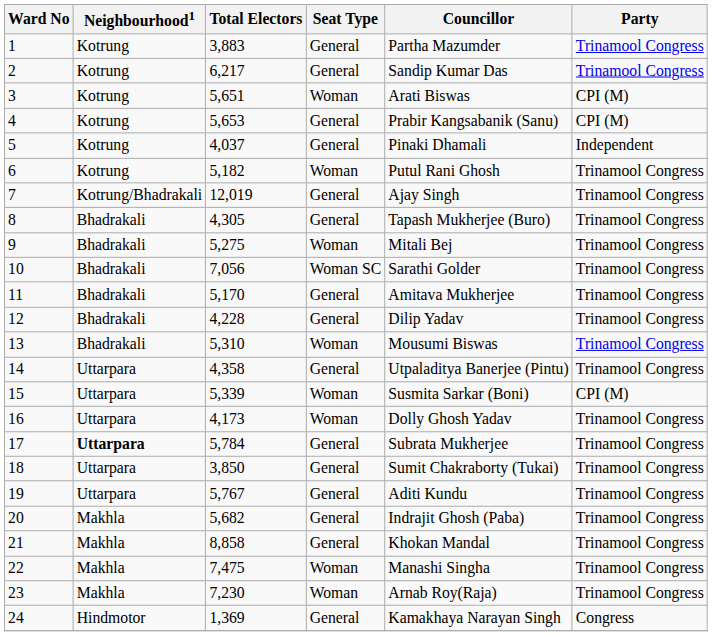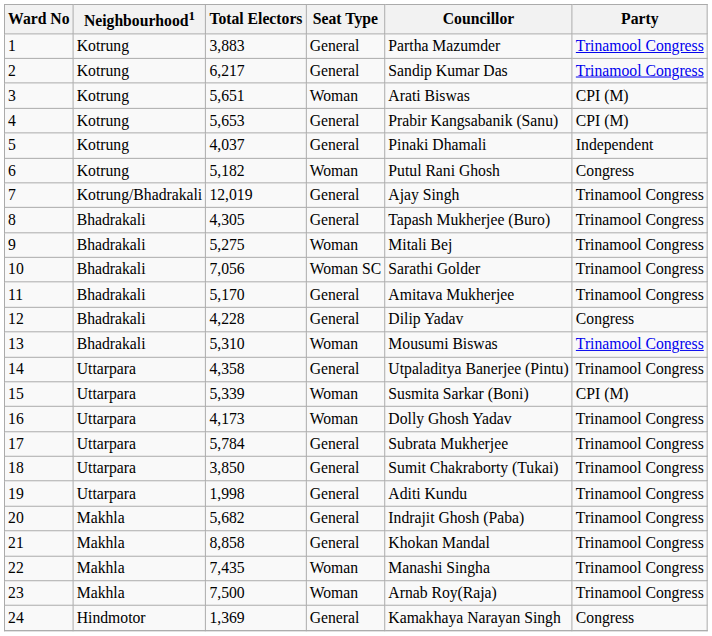 <table class="wikitable sortable">
 <tr>
 <th>Ward No</th>
 <th>Neighbourhood<sup>1</sup></th>
 <th>Total Electors</th>
 <th>Seat Type</th>
 <th>Councillor</th>
 <th>Party</th>
 </tr>
 <tr>
 <td>1</td>
 <td>Kotrung</td>
 <td>3,883</td>
 <td>General</td>
 <td>Partha Mazumder</td>
 <td><a href='#'>Trinamool Congress</a></td>
 </tr>
 <tr>
 <td>2</td>
 <td>Kotrung</td>
 <td>6,217</td>
 <td>General</td>
 <td>Sandip Kumar Das</td>
 <td><a href='#'>Trinamool Congress</a></td>
 </tr>
 <tr>
 <td>3</td>
 <td>Kotrung</td>
 <td>5,651</td>
 <td>Woman</td>
 <td>Arati Biswas</td>
 <td>CPI (M)</td>
 </tr>
 <tr>
 <td>4</td>
 <td>Kotrung</td>
 <td>5,653</td>
 <td>General</td>
 <td>Prabir Kangsabanik (Sanu)</td>
 <td>CPI (M)</td>
 </tr>
 <tr>
 <td>5</td>
 <td>Kotrung</td>
 <td>4,037</td>
 <td>General</td>
 <td>Pinaki Dhamali</td>
 <td>Independent</td>
 </tr>
 <tr>
 <td>6</td>
 <td>Kotrung</td>
 <td>5,182</td>
 <td>Woman</td>
 <td>Putul Rani Ghosh</td>
-<td>Trinamool Congress</td>
+<td>Congress</td>
 </tr>
 <tr>
 <td>7</td>
 <td>Kotrung/Bhadrakali</td>
 <td>12,019</td>
 <td>General</td>
 <td>Ajay Singh</td>
 <td>Trinamool Congress</td>
 </tr>
 <tr>
 <td>8</td>
 <td>Bhadrakali</td>
 <td>4,305</td>
 <td>General</td>
 <td>Tapash Mukherjee (Buro)</td>
 <td>Trinamool Congress</td>
 </tr>
 <tr>
 <td>9</td>
 <td>Bhadrakali</td>
 <td>5,275</td>
 <td>Woman</td>
 <td>Mitali Bej</td>
 <td>Trinamool Congress</td>
 </tr>
 <tr>
 <td>10</td>
 <td>Bhadrakali</td>
 <td>7,056</td>
 <td>Woman SC</td>
 <td>Sarathi Golder</td>
 <td>Trinamool Congress</td>
 </tr>
 <tr>
 <td>11</td>
 <td>Bhadrakali</td>
 <td>5,170</td>
 <td>General</td>
 <td>Amitava Mukherjee</td>
 <td>Trinamool Congress</td>
 </tr>
 <tr>
 <td>12</td>
 <td>Bhadrakali</td>
 <td>4,228</td>
 <td>General</td>
 <td>Dilip Yadav</td>
-<td>Trinamool Congress</td>
+<td>Congress</td>
 </tr>
 <tr>
 <td>13</td>
 <td>Bhadrakali</td>
 <td>5,310</td>
 <td>Woman</td>
 <td>Mousumi Biswas</td>
 <td><a href='#'>Trinamool Congress</a></td>
 </tr>
 <tr>
 <td>14</td>
 <td>Uttarpara</td>
 <td>4,358</td>
 <td>General</td>
 <td>Utpaladitya Banerjee (Pintu)</td>
 <td>Trinamool Congress</td>
 </tr>
 <tr>
 <td>15</td>
 <td>Uttarpara</td>
 <td>5,339</td>
 <td>Woman</td>
 <td>Susmita Sarkar (Boni)</td>
 <td>CPI (M)</td>
 </tr>
 <tr>
 <td>16</td>
 <td>Uttarpara</td>
 <td>4,173</td>
 <td>Woman</td>
 <td>Dolly Ghosh Yadav</td>
 <td>Trinamool Congress</td>
 </tr>
 <tr>
 <td>17</td>
-<td><strong>Uttarpara</strong></td>
+<td>Uttarpara</td>
 <td>5,784</td>
 <td>General</td>
 <td>Subrata Mukherjee</td>
 <td>Trinamool Congress</td>
 </tr>
 <tr>
 <td>18</td>
 <td>Uttarpara</td>
 <td>3,850</td>
 <td>General</td>
 <td>Sumit Chakraborty (Tukai)</td>
 <td>Trinamool Congress</td>
 </tr>
 <tr>
 <td>19</td>
 <td>Uttarpara</td>
-<td>5,767</td>
+<td>1,998</td>
 <td>General</td>
 <td>Aditi Kundu</td>
 <td>Trinamool Congress</td>
 </tr>
 <tr>
 <td>20</td>
 <td>Makhla</td>
 <td>5,682</td>
 <td>General</td>
 <td>Indrajit Ghosh (Paba)</td>
 <td>Trinamool Congress</td>
 </tr>
 <tr>
 <td>21</td>
 <td>Makhla</td>
 <td>8,858</td>
 <td>General</td>
 <td>Khokan Mandal</td>
 <td>Trinamool Congress</td>
 </tr>
 <tr>
 <td>22</td>
 <td>Makhla</td>
-<td>7,475</td>
+<td>7,435</td>
 <td>Woman</td>
 <td>Manashi Singha</td>
 <td>Trinamool Congress</td>
 </tr>
 <tr>
 <td>23</td>
 <td>Makhla</td>
-<td>7,230</td>
+<td>7,500</td>
 <td>Woman</td>
 <td>Arnab Roy(Raja)</td>
 <td>Trinamool Congress</td>
 </tr>
 <tr>
 <td>24</td>
 <td>Hindmotor</td>
 <td>1,369</td>
 <td>General</td>
 <td>Kamakhaya Narayan Singh</td>
 <td>Congress</td>
 </tr>
 <tr>
 </tr>
 </table>
